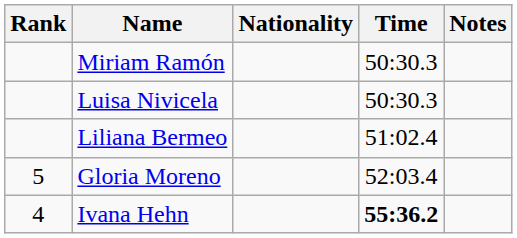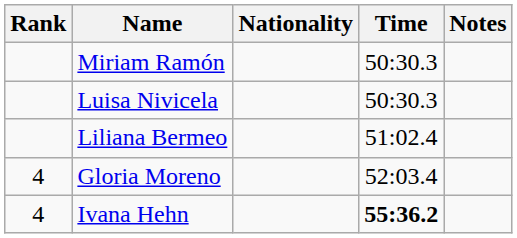 <table class="wikitable sortable" style="text-align:center">
 <tr>
 <th>Rank</th>
 <th>Name</th>
 <th>Nationality</th>
 <th>Time</th>
 <th>Notes</th>
 </tr>
 <tr>
 <td></td>
 <td align=left><a href='#'>Miriam Ramón</a></td>
 <td align=left></td>
 <td>50:30.3</td>
 <td></td>
 </tr>
 <tr>
 <td></td>
 <td align=left><a href='#'>Luisa Nivicela</a></td>
 <td align=left></td>
 <td>50:30.3</td>
 <td></td>
 </tr>
 <tr>
 <td></td>
 <td align=left><a href='#'>Liliana Bermeo</a></td>
 <td align=left></td>
 <td>51:02.4</td>
 <td></td>
 </tr>
 <tr>
-<td>5</td>
+<td>4</td>
 <td align=left><a href='#'>Gloria Moreno</a></td>
 <td align=left></td>
 <td>52:03.4</td>
 <td></td>
 </tr>
 <tr>
 <td>4</td>
 <td align=left><a href='#'>Ivana Hehn</a></td>
 <td align=left></td>
 <td><strong>55:36.2</strong></td>
 <td></td>
 </tr>
 </table>
